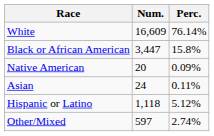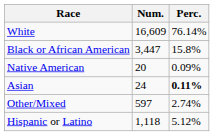 <table class="wikitable">
 <tr>
 <th>Race</th>
 <th>Num.</th>
 <th>Perc.</th>
 </tr>
 <tr>
 <td><a href='#'>White</a></td>
 <td>16,609</td>
 <td>76.14%</td>
 </tr>
 <tr>
 <td><a href='#'>Black or African American</a></td>
 <td>3,447</td>
 <td>15.8%</td>
 </tr>
 <tr>
 <td><a href='#'>Native American</a></td>
 <td>20</td>
 <td>0.09%</td>
 </tr>
 <tr>
 <td><a href='#'>Asian</a></td>
 <td>24</td>
-<td>0.11%</td>
+<td><strong>0.11%</strong></td>
+</tr>
+<tr>
+<td><a href='#'>Other/Mixed</a></td>
+<td>597</td>
+<td>2.74%</td>
 </tr>
 <tr>
 <td><a href='#'>Hispanic</a> or <a href='#'>Latino</a></td>
 <td>1,118</td>
 <td>5.12%</td>
 </tr>
-<tr>
-<td><a href='#'>Other/Mixed</a></td>
-<td>597</td>
-<td>2.74%</td>
-</tr>
 </table>
